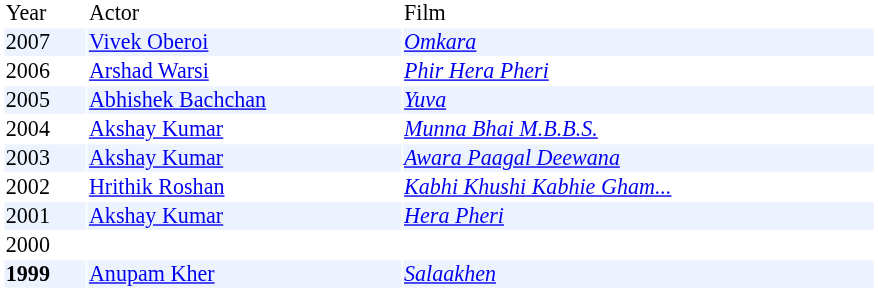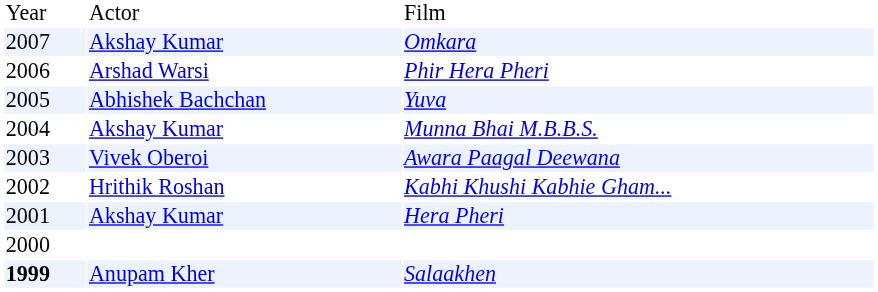 <table width="50%" border="0" cellpadding="1" cellspacing="1">
 <tr>
 <td>Year</td>
 <td>Actor</td>
 <td>Film</td>
 </tr>
 <tr bgcolor="#edf3fe">
 <td>2007</td>
-<td><a href='#'>Vivek Oberoi</a></td>
+<td><a href='#'>Akshay Kumar</a></td>
 <td><em><a href='#'>Omkara</a></em></td>
 </tr>
 <tr>
 <td>2006</td>
 <td><a href='#'>Arshad Warsi</a></td>
 <td><em><a href='#'>Phir Hera Pheri</a></em></td>
 </tr>
 <tr bgcolor="#edf3fe">
 <td>2005</td>
 <td><a href='#'>Abhishek Bachchan</a></td>
 <td><em><a href='#'>Yuva</a></em></td>
 </tr>
 <tr>
 <td>2004</td>
 <td><a href='#'>Akshay Kumar</a></td>
 <td><em><a href='#'>Munna Bhai M.B.B.S.</a></em></td>
 </tr>
 <tr bgcolor="#edf3fe">
 <td>2003</td>
-<td><a href='#'>Akshay Kumar</a></td>
+<td><a href='#'>Vivek Oberoi</a></td>
 <td><em><a href='#'>Awara Paagal Deewana</a></em></td>
 </tr>
 <tr>
 <td>2002</td>
 <td><a href='#'>Hrithik Roshan</a></td>
 <td><em><a href='#'>Kabhi Khushi Kabhie Gham...</a></em></td>
 </tr>
 <tr bgcolor="#edf3fe">
 <td>2001</td>
 <td><a href='#'>Akshay Kumar</a></td>
 <td><em><a href='#'>Hera Pheri</a></em></td>
 </tr>
 <tr>
 <td>2000</td>
 <td></td>
 <td><em> </em></td>
 </tr>
 <tr bgcolor="#edf3fe">
 <td><strong>1999</strong></td>
 <td><a href='#'>Anupam Kher</a></td>
 <td><em><a href='#'>Salaakhen</a></em></td>
 </tr>
 </table>
